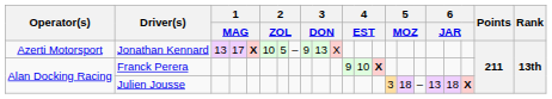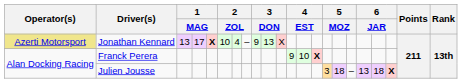 <table class="wikitable" style="font-size: 85%">
 <tr>
 <th rowspan=2>Operator(s)</th>
 <th rowspan=2>Driver(s)</th>
 <th colspan=3>1</th>
 <th colspan=3>2</th>
 <th colspan=3>3</th>
 <th colspan=3>4</th>
 <th colspan=3>5</th>
 <th colspan=3>6</th>
 <th rowspan=2>Points</th>
 <th rowspan=2>Rank</th>
 </tr>
 <tr>
 <th colspan=3><a href='#'>MAG</a></th>
 <th colspan=3><a href='#'>ZOL</a></th>
 <th colspan=3><a href='#'>DON</a></th>
 <th colspan=3><a href='#'>EST</a></th>
 <th colspan=3><a href='#'>MOZ</a></th>
 <th colspan=3><a href='#'>JAR</a></th>
 </tr>
 <tr>
-<td align=center><a href='#'>Azerti Motorsport</a></td>
+<td align=center style="background: khaki;"><a href='#'>Azerti Motorsport</a></td>
 <td> <a href='#'>Jonathan Kennard</a></td>
 <td style="background:#efcfff;">13</td>
 <td style="background:#efcfff;">17</td>
 <td style="background:#ffcfcf;"><strong>X</strong></td>
 <td style="background:#dfffdf;">10</td>
-<td style="background:#dfffdf;">5</td>
+<td style="background:#dfffdf;">4</td>
 <td>–</td>
 <td style="background:#dfffdf;">9</td>
 <td style="background:#dfffdf;">13</td>
 <td style="background:#ffcfcf;">X</td>
 <td></td>
 <td></td>
 <td></td>
 <td></td>
 <td></td>
 <td></td>
 <td></td>
 <td></td>
 <td></td>
 <th rowspan=3>211</th>
 <th rowspan=3>13th</th>
 </tr>
 <tr>
 <td rowspan=2 align=center><a href='#'>Alan Docking Racing</a></td>
 <td> <a href='#'>Franck Perera</a></td>
 <td></td>
 <td></td>
 <td></td>
 <td></td>
 <td></td>
 <td></td>
 <td></td>
 <td></td>
 <td></td>
 <td style="background:#dfffdf;">9</td>
 <td style="background:#dfffdf;">10</td>
 <td style="background:#ffcfcf;"><strong>X</strong></td>
 <td></td>
 <td></td>
 <td></td>
 <td></td>
 <td></td>
 <td></td>
 </tr>
 <tr>
 <td> <a href='#'>Julien Jousse</a></td>
 <td></td>
 <td></td>
 <td></td>
 <td></td>
 <td></td>
 <td></td>
 <td></td>
 <td></td>
 <td></td>
 <td></td>
 <td></td>
 <td></td>
 <td style="background:#ffdf9f;">3</td>
 <td style="background:#efcfff;">18</td>
 <td>–</td>
 <td style="background:#efcfff;">13</td>
 <td style="background:#efcfff;">18</td>
 <td style="background:#ffcfcf;"><strong>X</strong></td>
 </tr>
 </table>
